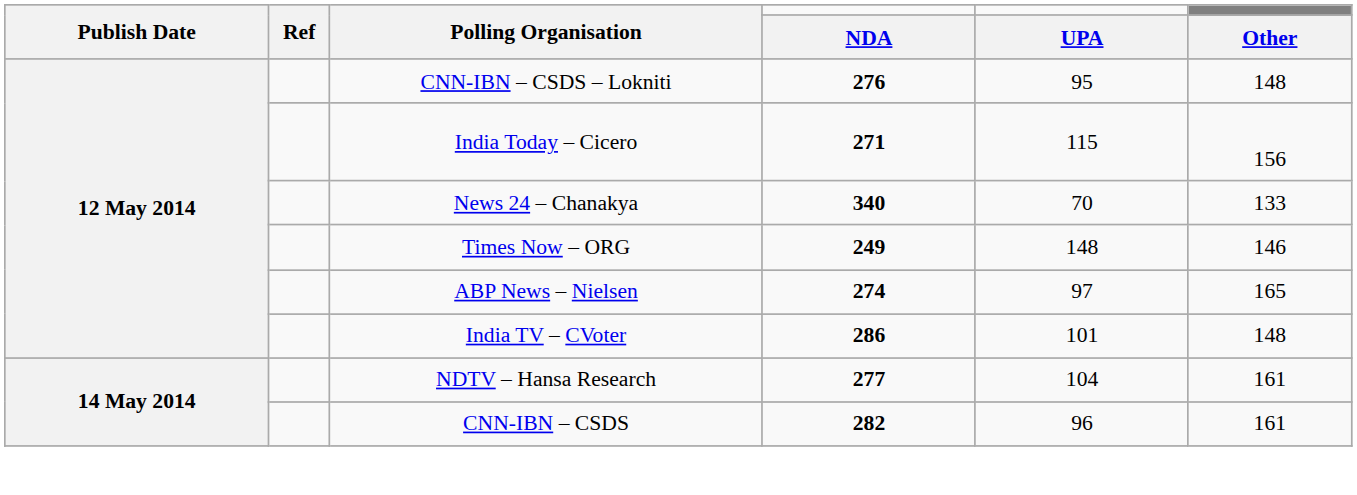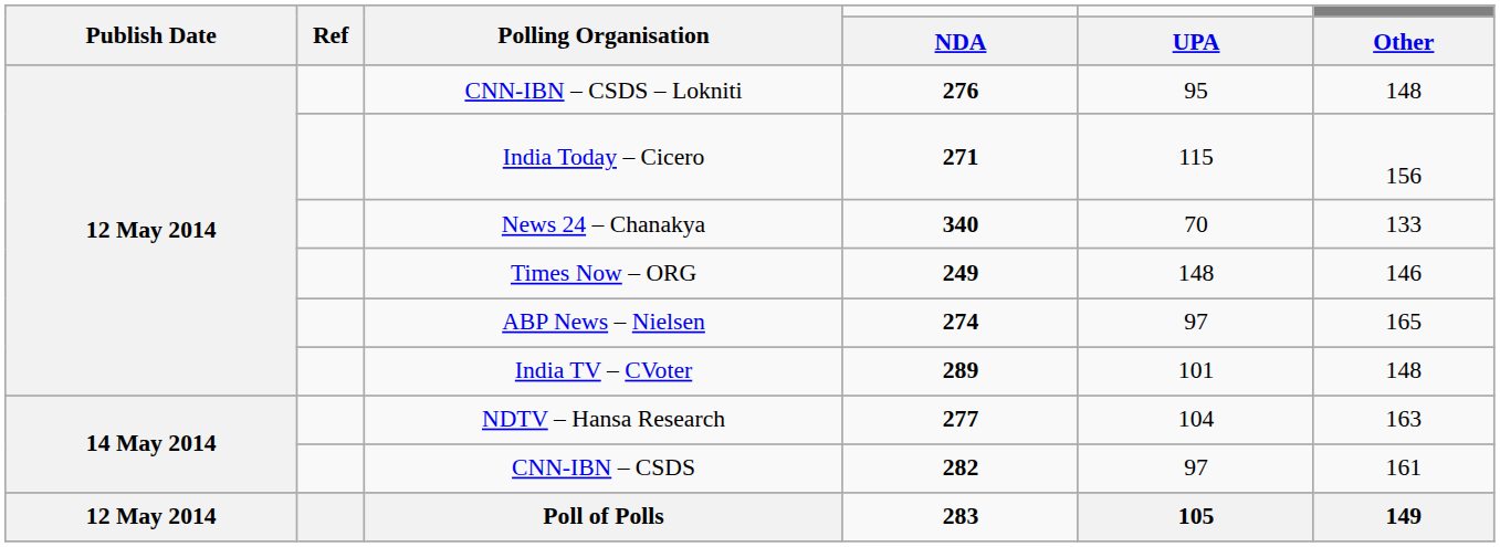 <table class="wikitable" style="text-align:center;font-size:80%;line-height:20px;">
 <tr>
 <th class="wikitable" rowspan="2" width="150px">Publish Date</th>
 <th class="wikitable" rowspan="2" width="30px">Ref</th>
 <th class="wikitable" rowspan="2" width="250px">Polling Organisation</th>
 <td bgcolor=></td>
 <td bgcolor=></td>
 <td style="background:grey;"></td>
 </tr>
 <tr>
 <th class="wikitable" width="120px"><a href='#'>NDA</a></th>
 <th class="wikitable" width="120px"><a href='#'>UPA</a></th>
 <th class="wikitable" width="90px"><a href='#'>Other</a></th>
 </tr>
 <tr class="hintergrundfarbe2" style="text-align:center">
 <th rowspan="6" style="text-align:center;">12 May 2014</th>
 <td></td>
 <td><a href='#'>CNN-IBN</a> – CSDS – Lokniti</td>
 <td bgcolor=><strong>276</strong></td>
 <td>95</td>
 <td>148</td>
 </tr>
 <tr>
 <td></td>
 <td><a href='#'>India Today</a> – Cicero</td>
 <td bgcolor=><strong>271</strong></td>
 <td>115</td>
 <td><br>156</td>
 </tr>
 <tr>
 <td></td>
 <td><a href='#'>News 24</a> – Chanakya</td>
 <td bgcolor=><strong>340</strong></td>
 <td>70</td>
 <td>133</td>
 </tr>
 <tr>
 <td></td>
 <td><a href='#'>Times Now</a> – ORG</td>
 <td bgcolor=><strong>249</strong></td>
 <td>148</td>
 <td>146</td>
 </tr>
 <tr>
 <td></td>
 <td><a href='#'>ABP News</a> – <a href='#'>Nielsen</a></td>
 <td bgcolor=><strong>274</strong></td>
 <td>97</td>
 <td>165</td>
 </tr>
 <tr>
 <td></td>
 <td><a href='#'>India TV</a> – <a href='#'>CVoter</a></td>
-<td bgcolor=><strong>286</strong></td>
+<td bgcolor=><strong>289</strong></td>
 <td>101</td>
 <td>148</td>
 </tr>
 <tr>
 <th rowspan="2">14 May 2014</th>
 <td></td>
 <td><a href='#'>NDTV</a> – Hansa Research</td>
 <td bgcolor=><strong>277</strong></td>
 <td>104</td>
-<td>161</td>
+<td>163</td>
 </tr>
 <tr>
 <td></td>
 <td><a href='#'>CNN-IBN</a> – CSDS</td>
 <td bgcolor=><strong>282</strong></td>
-<td>96</td>
+<td>97</td>
 <td>161</td>
 </tr>
+<tr>
+<th>12 May 2014</th>
+<th></th>
+<th>Poll of Polls</th>
+<td bgcolor=><strong>283</strong></td>
+<th>105</th>
+<th>149</th>
+</tr>
 </table>
